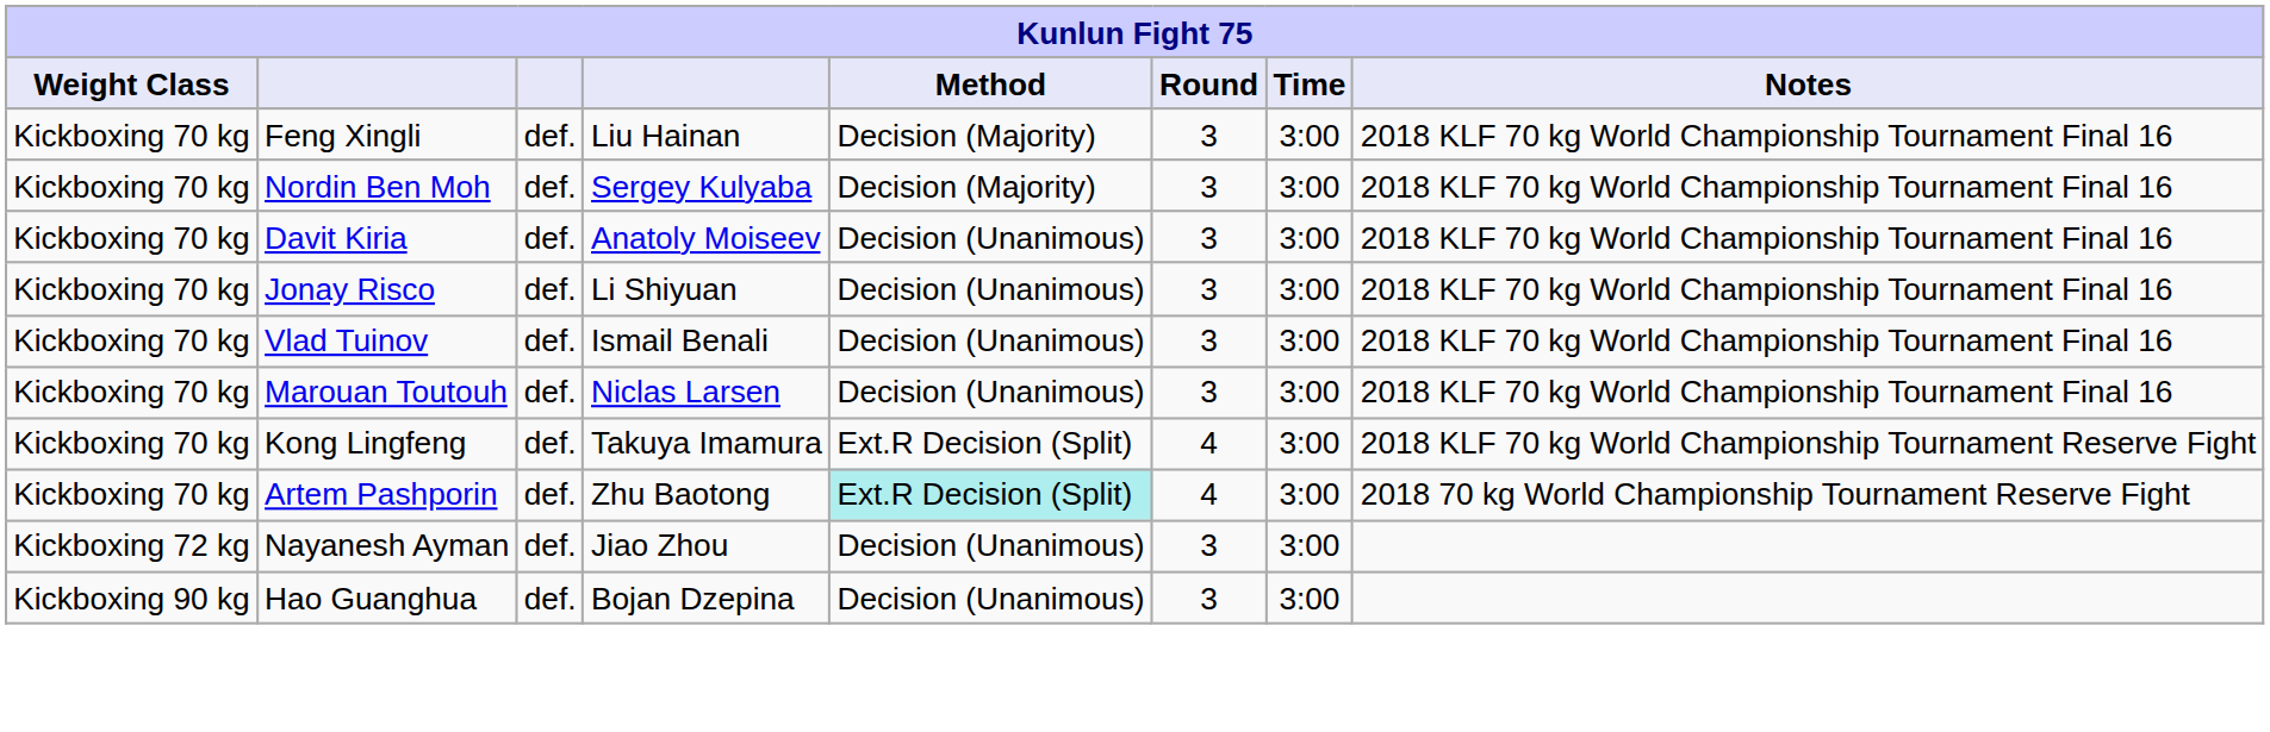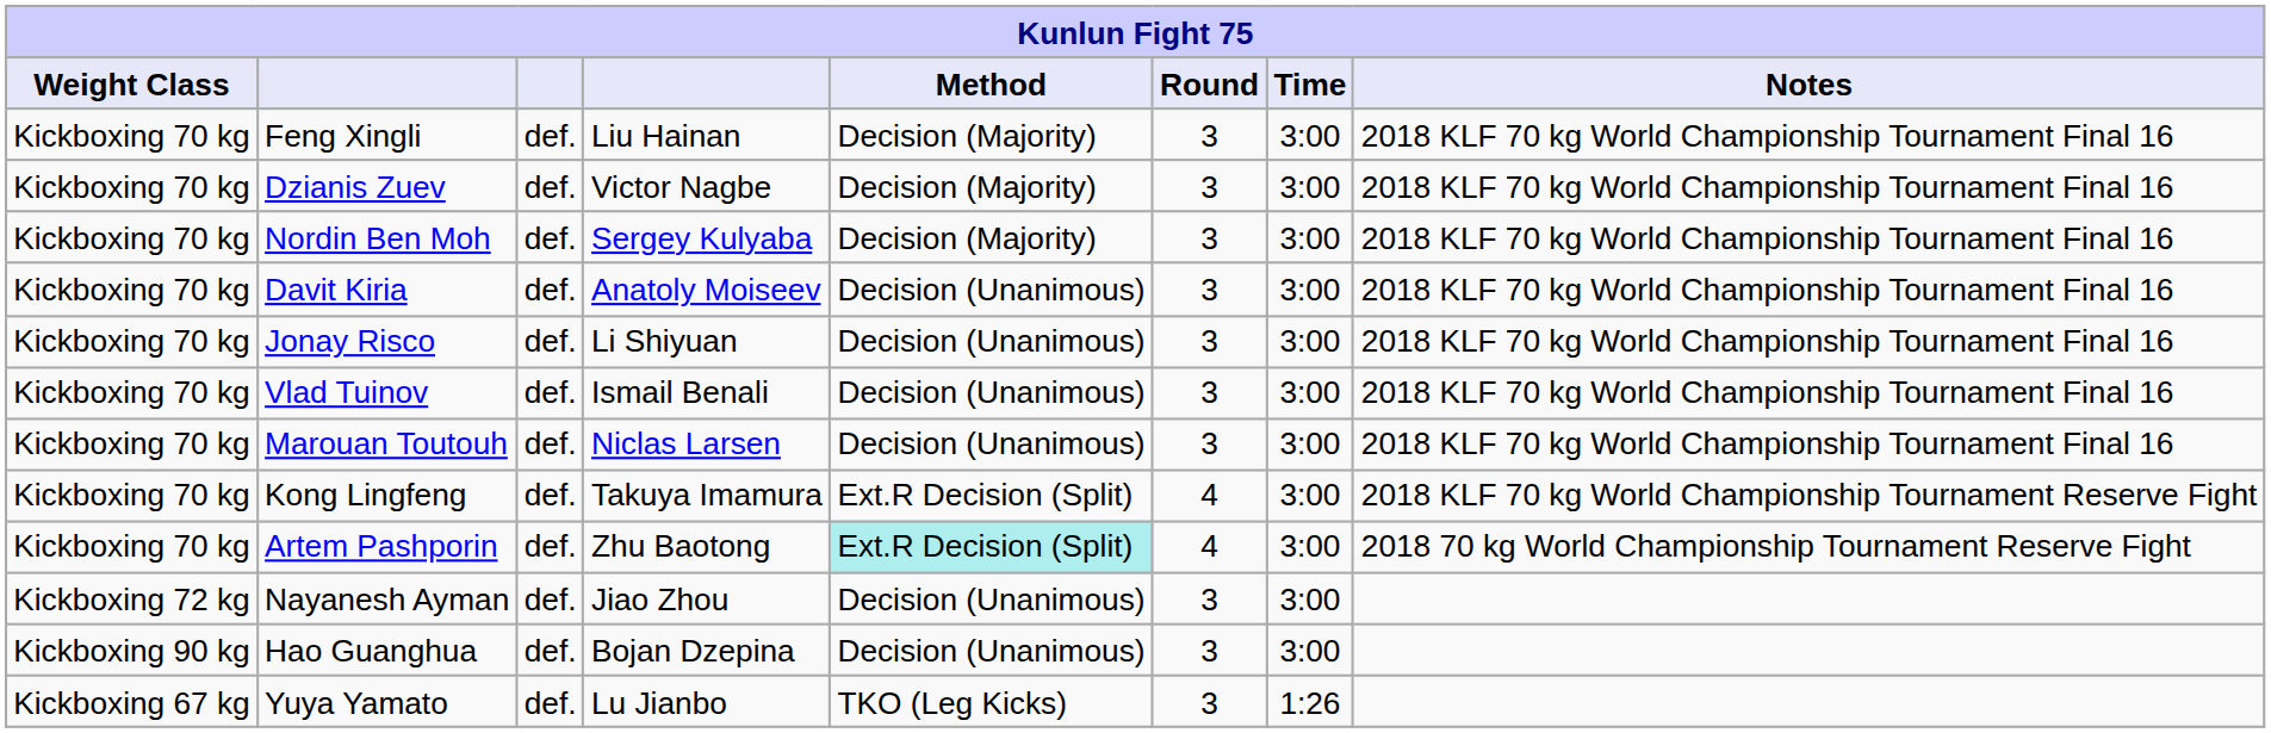 <table class="wikitable" style="font-size: 80%;">
 <tr>
 <th colspan="8" style="background-color: #ccf; color: #000080; text-align: center;"><strong>Kunlun Fight 75</strong></th>
 </tr>
 <tr>
 <th colspan="1" style="background-color: #E6E8FA; color: #000000; text-align: center;">Weight Class</th>
 <th colspan="1" style="background-color: #E6E8FA; color: #000000; text-align: center;"></th>
 <th colspan="1" style="background-color: #E6E8FA; color: #000000; text-align: center;"></th>
 <th colspan="1" style="background-color: #E6E8FA; color: #000000; text-align: center;"></th>
 <th colspan="1" style="background-color: #E6E8FA; color: #000000; text-align: center;">Method</th>
 <th colspan="1" style="background-color: #E6E8FA; color: #000000; text-align: center;">Round</th>
 <th colspan="1" style="background-color: #E6E8FA; color: #000000; text-align: center;">Time</th>
 <th colspan="1" style="background-color: #E6E8FA; color: #000000; text-align: center;">Notes</th>
 </tr>
 <tr>
 <td>Kickboxing 70 kg</td>
 <td> Feng Xingli</td>
 <td align=center>def.</td>
 <td> Liu Hainan</td>
+<td>Decision (Majority)</td>
+<td align=center>3</td>
+<td align=center>3:00</td>
+<td>2018 KLF 70 kg World Championship Tournament Final 16</td>
+</tr>
+<tr>
+<td>Kickboxing 70 kg</td>
+<td> <a href='#'>Dzianis Zuev</a></td>
+<td align=center>def.</td>
+<td> Victor Nagbe</td>
 <td>Decision (Majority)</td>
 <td align=center>3</td>
 <td align=center>3:00</td>
 <td>2018 KLF 70 kg World Championship Tournament Final 16</td>
 </tr>
 <tr>
 <td>Kickboxing 70 kg</td>
 <td> <a href='#'>Nordin Ben Moh</a></td>
 <td align=center>def.</td>
 <td> <a href='#'>Sergey Kulyaba</a></td>
 <td>Decision (Majority)</td>
 <td align=center>3</td>
 <td align=center>3:00</td>
 <td>2018 KLF 70 kg World Championship Tournament Final 16</td>
 </tr>
 <tr>
 <td>Kickboxing 70 kg</td>
 <td> <a href='#'>Davit Kiria</a></td>
 <td align=center>def.</td>
 <td> <a href='#'>Anatoly Moiseev</a></td>
 <td>Decision (Unanimous)</td>
 <td align=center>3</td>
 <td align=center>3:00</td>
 <td>2018 KLF 70 kg World Championship Tournament Final 16</td>
 </tr>
 <tr>
 <td>Kickboxing 70 kg</td>
 <td> <a href='#'>Jonay Risco</a></td>
 <td align=center>def.</td>
 <td> Li Shiyuan</td>
 <td>Decision (Unanimous)</td>
 <td align=center>3</td>
 <td align=center>3:00</td>
 <td>2018 KLF 70 kg World Championship Tournament Final 16</td>
 </tr>
 <tr>
 <td>Kickboxing 70 kg</td>
 <td> <a href='#'>Vlad Tuinov</a></td>
 <td align=center>def.</td>
 <td> Ismail Benali</td>
 <td>Decision (Unanimous)</td>
 <td align=center>3</td>
 <td align=center>3:00</td>
 <td>2018 KLF 70 kg World Championship Tournament Final 16</td>
 </tr>
 <tr>
 <td>Kickboxing 70 kg</td>
 <td> <a href='#'>Marouan Toutouh</a></td>
 <td align=center>def.</td>
 <td> <a href='#'>Niclas Larsen</a></td>
 <td>Decision (Unanimous)</td>
 <td align=center>3</td>
 <td align=center>3:00</td>
 <td>2018 KLF 70 kg World Championship Tournament Final 16</td>
 </tr>
 <tr>
 <td>Kickboxing 70 kg</td>
 <td> Kong Lingfeng</td>
 <td align=center>def.</td>
 <td> Takuya Imamura</td>
 <td>Ext.R Decision (Split)</td>
 <td align=center>4</td>
 <td align=center>3:00</td>
 <td>2018 KLF 70 kg World Championship Tournament Reserve Fight</td>
 </tr>
 <tr>
 <td>Kickboxing 70 kg</td>
 <td> <a href='#'>Artem Pashporin</a></td>
 <td align=center>def.</td>
 <td> Zhu Baotong</td>
 <td style="background: paleturquoise;">Ext.R Decision (Split)</td>
 <td align=center>4</td>
 <td align=center>3:00</td>
 <td>2018 70 kg World Championship Tournament Reserve Fight</td>
 </tr>
 <tr>
 <td>Kickboxing 72 kg</td>
 <td> Nayanesh Ayman</td>
 <td align=center>def.</td>
 <td> Jiao Zhou</td>
 <td>Decision (Unanimous)</td>
 <td align=center>3</td>
 <td align=center>3:00</td>
 <td></td>
 </tr>
 <tr>
 <td>Kickboxing 90 kg</td>
 <td> Hao Guanghua</td>
 <td align=center>def.</td>
 <td> Bojan Dzepina</td>
 <td>Decision (Unanimous)</td>
 <td align=center>3</td>
 <td align=center>3:00</td>
 <td></td>
 </tr>
+<tr>
+<td>Kickboxing 67 kg</td>
+<td> Yuya Yamato</td>
+<td align=center>def.</td>
+<td> Lu Jianbo</td>
+<td>TKO (Leg Kicks)</td>
+<td align=center>3</td>
+<td align=center>1:26</td>
+<td></td>
+</tr>
 </table>
